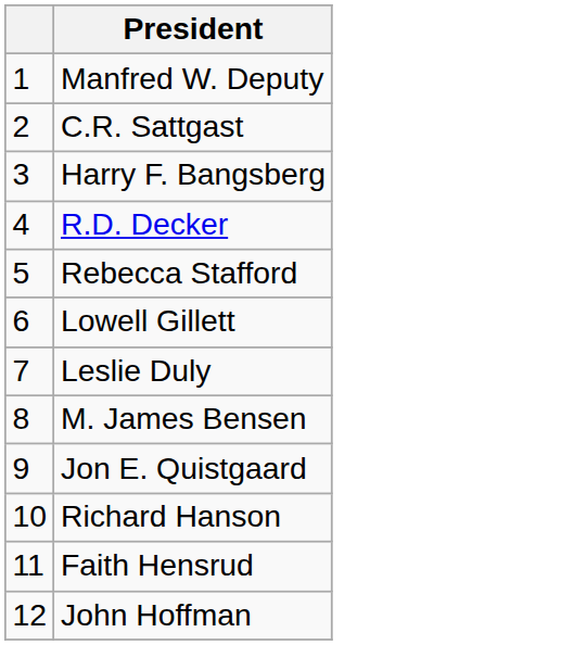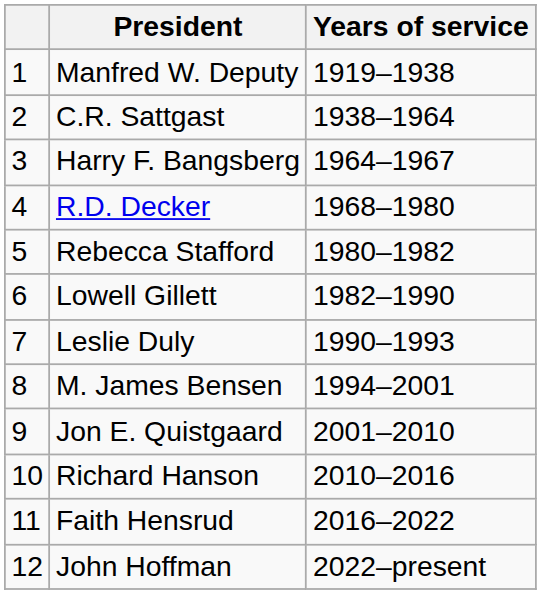 <table class="wikitable">
 <tr>
 <th></th>
 <th>President</th>
+<th>Years of service</th>
 </tr>
 <tr>
 <td>1</td>
 <td>Manfred W. Deputy</td>
+<td>1919–1938</td>
 </tr>
 <tr>
 <td>2</td>
 <td>C.R. Sattgast</td>
+<td>1938–1964</td>
 </tr>
 <tr>
 <td>3</td>
 <td>Harry F. Bangsberg</td>
+<td>1964–1967</td>
 </tr>
 <tr>
 <td>4</td>
 <td><a href='#'>R.D. Decker</a></td>
+<td>1968–1980</td>
 </tr>
 <tr>
 <td>5</td>
 <td>Rebecca Stafford</td>
+<td>1980–1982</td>
 </tr>
 <tr>
 <td>6</td>
 <td>Lowell Gillett</td>
+<td>1982–1990</td>
 </tr>
 <tr>
 <td>7</td>
 <td>Leslie Duly</td>
+<td>1990–1993</td>
 </tr>
 <tr>
 <td>8</td>
 <td>M. James Bensen</td>
+<td>1994–2001</td>
 </tr>
 <tr>
 <td>9</td>
 <td>Jon E. Quistgaard</td>
+<td>2001–2010</td>
 </tr>
 <tr>
 <td>10</td>
 <td>Richard Hanson</td>
+<td>2010–2016</td>
 </tr>
 <tr>
 <td>11</td>
 <td>Faith Hensrud</td>
+<td>2016–2022</td>
 </tr>
 <tr>
 <td>12</td>
 <td>John Hoffman</td>
+<td>2022–present</td>
 </tr>
 </table>
